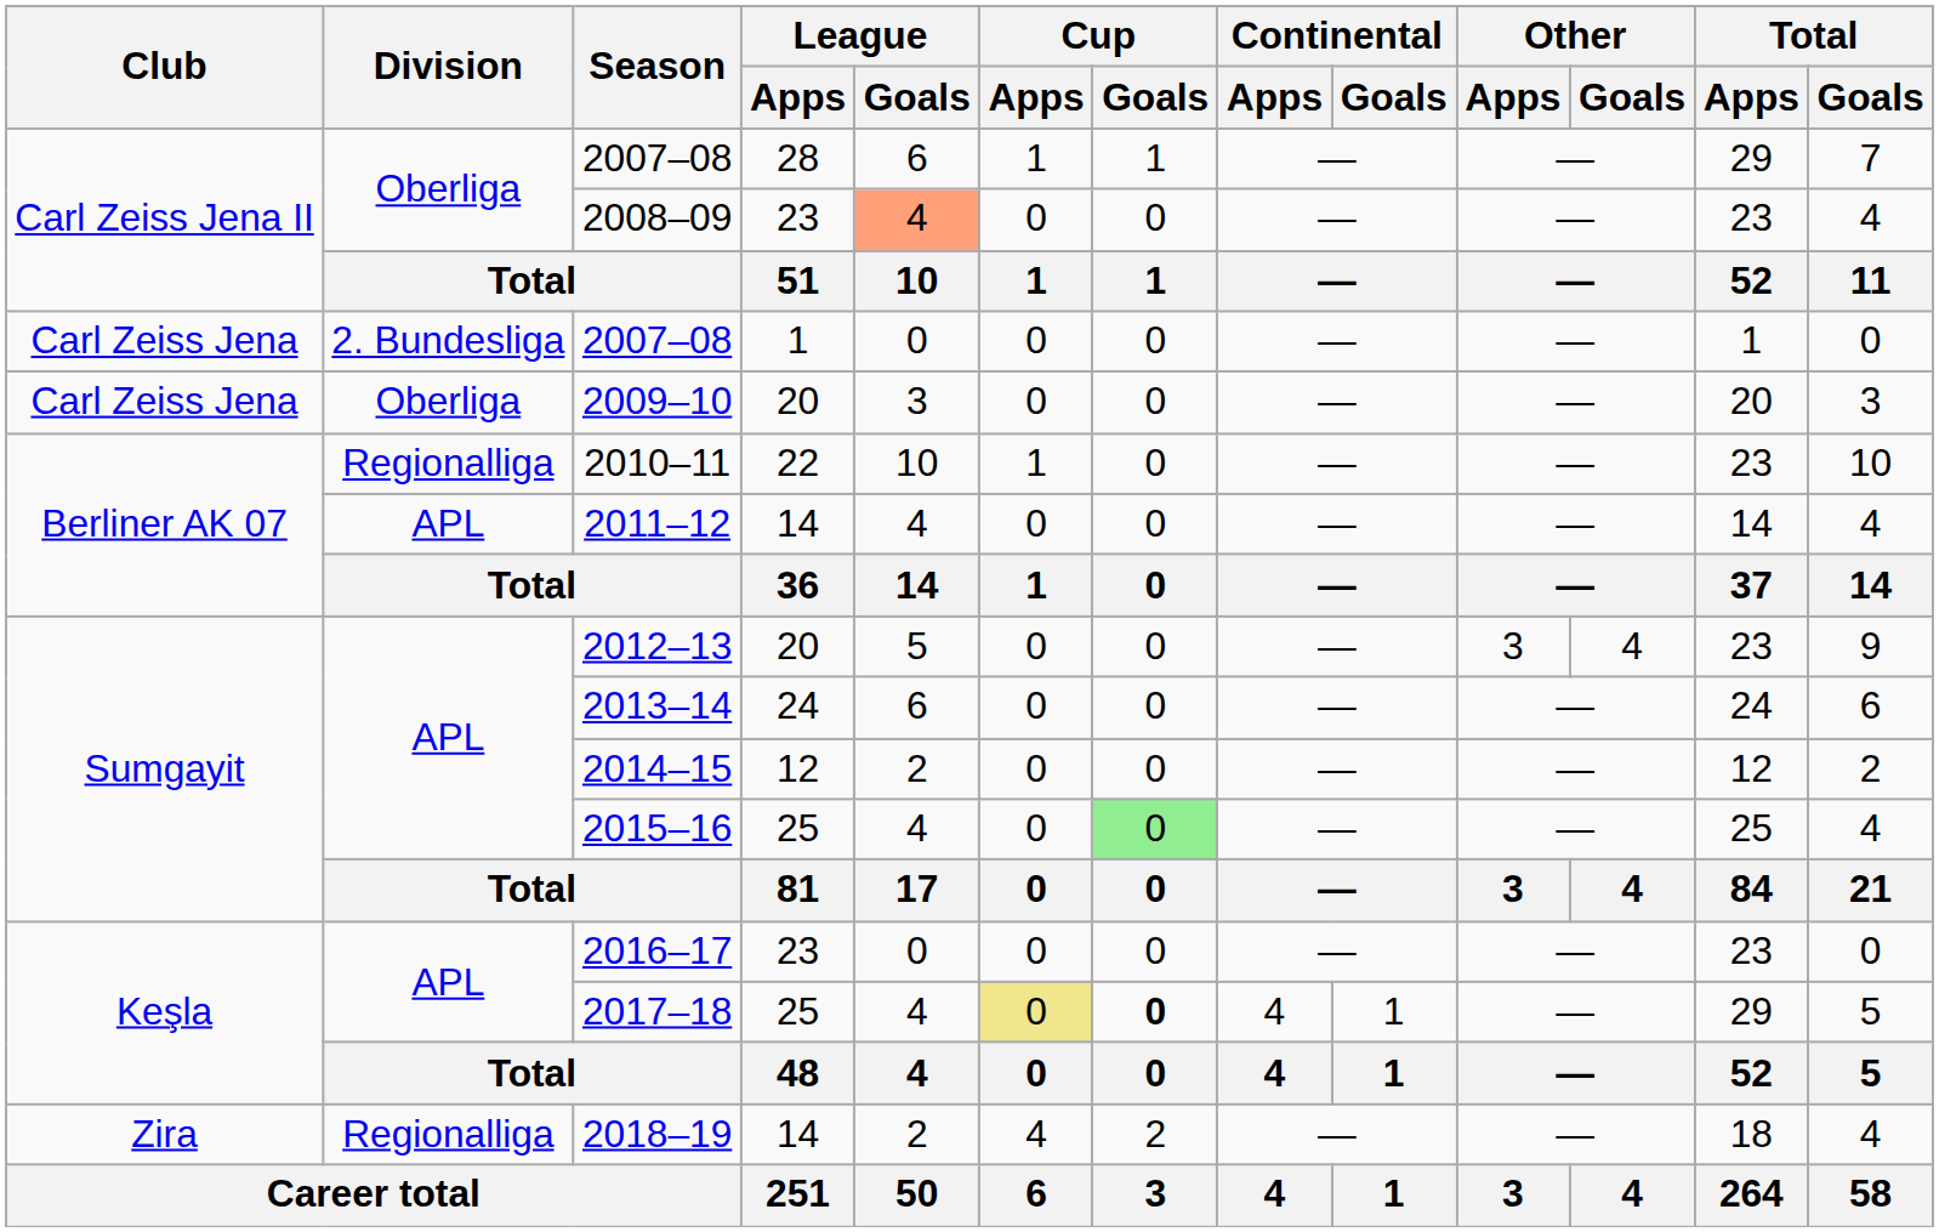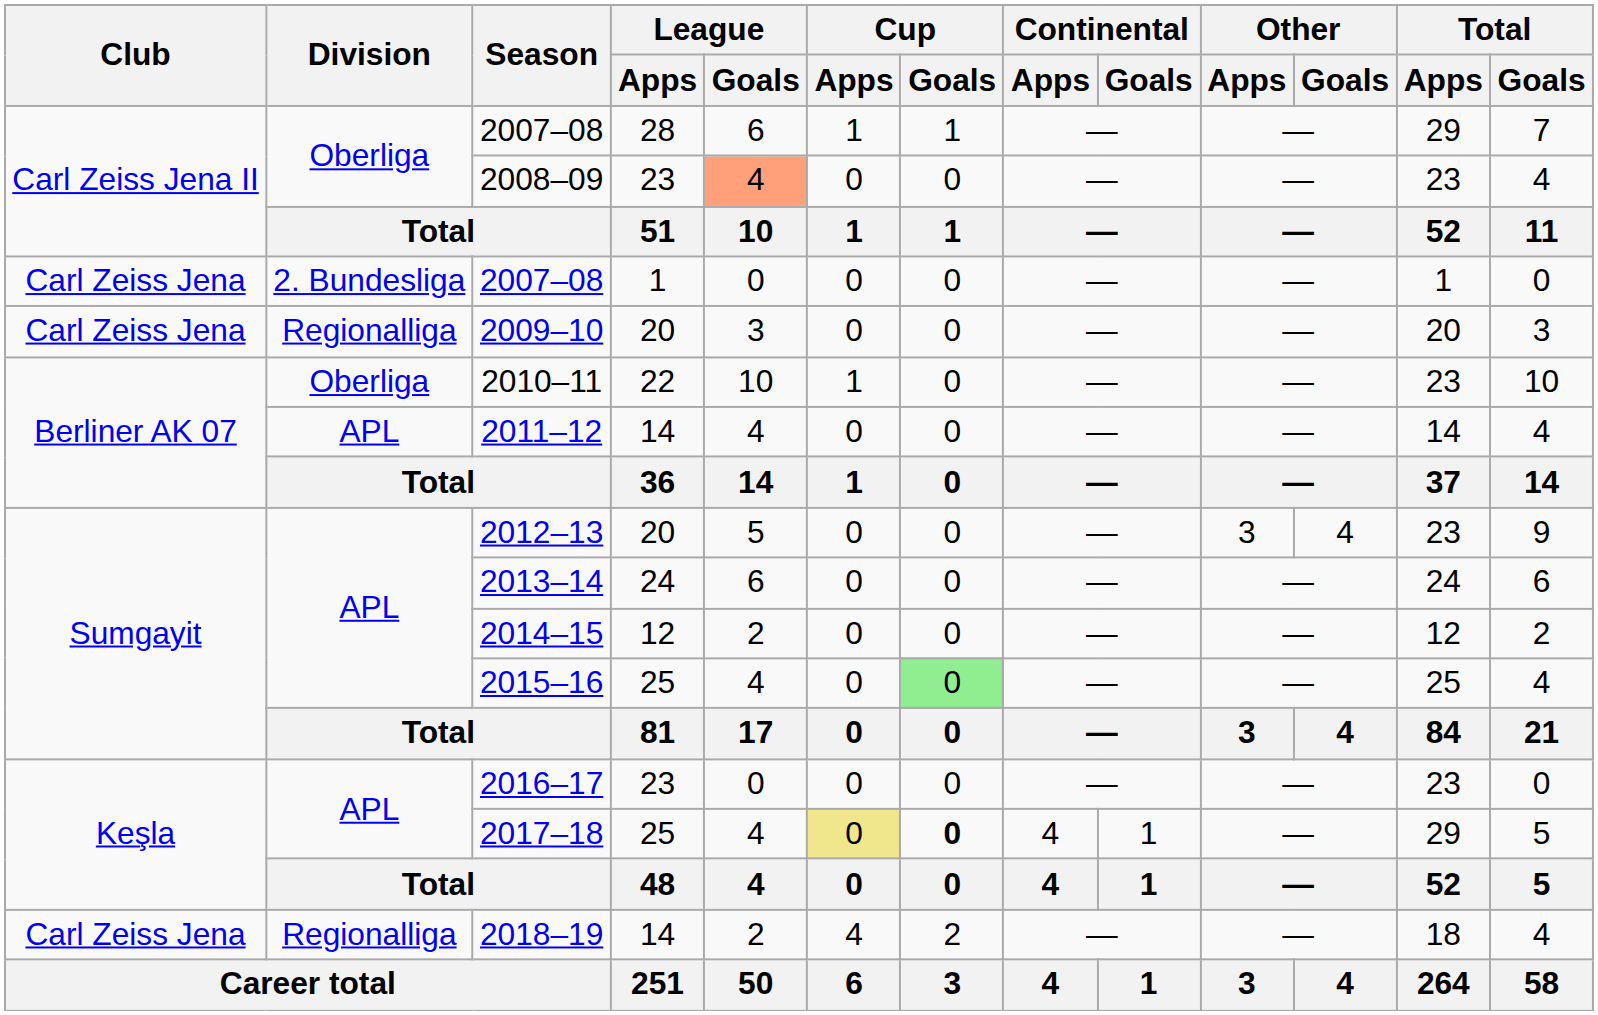 <table class="wikitable" style="text-align: center;">
 <tr>
 <th rowspan="2">Club</th>
 <th rowspan="2">Division</th>
 <th rowspan="2">Season</th>
 <th colspan="2">League</th>
 <th colspan="2">Cup</th>
 <th colspan="2">Continental</th>
 <th colspan="2">Other</th>
 <th colspan="2">Total</th>
 </tr>
 <tr>
 <th>Apps</th>
 <th>Goals</th>
 <th>Apps</th>
 <th>Goals</th>
 <th>Apps</th>
 <th>Goals</th>
 <th>Apps</th>
 <th>Goals</th>
 <th>Apps</th>
 <th>Goals</th>
 </tr>
 <tr>
 <td rowspan="3"><a href='#'>Carl Zeiss Jena II</a></td>
 <td rowspan="2"><a href='#'>Oberliga</a></td>
 <td>2007–08</td>
 <td>28</td>
 <td>6</td>
 <td>1</td>
 <td>1</td>
 <td colspan=2>—</td>
 <td colspan=2>—</td>
 <td>29</td>
 <td>7</td>
 </tr>
 <tr>
 <td>2008–09</td>
 <td>23</td>
 <td style="background: lightsalmon;">4</td>
 <td>0</td>
 <td>0</td>
 <td colspan=2>—</td>
 <td colspan=2>—</td>
 <td>23</td>
 <td>4</td>
 </tr>
 <tr>
 <th colspan=2>Total</th>
 <th>51</th>
 <th>10</th>
 <th>1</th>
 <th>1</th>
 <th colspan=2>—</th>
 <th colspan=2>—</th>
 <th>52</th>
 <th>11</th>
 </tr>
 <tr>
 <td rowspan="1"><a href='#'>Carl Zeiss Jena</a></td>
 <td rowspan="1"><a href='#'>2. Bundesliga</a></td>
 <td><a href='#'>2007–08</a></td>
 <td>1</td>
 <td>0</td>
 <td>0</td>
 <td>0</td>
 <td colspan=2>—</td>
 <td colspan=2>—</td>
 <td>1</td>
 <td>0</td>
 </tr>
 <tr>
 <td rowspan="1"><a href='#'>Carl Zeiss Jena</a></td>
-<td rowspan="1"><a href='#'>Oberliga</a></td>
+<td rowspan="1"><a href='#'>Regionalliga</a></td>
 <td><a href='#'>2009–10</a></td>
 <td>20</td>
 <td>3</td>
 <td>0</td>
 <td>0</td>
 <td colspan=2>—</td>
 <td colspan=2>—</td>
 <td>20</td>
 <td>3</td>
 </tr>
 <tr>
 <td rowspan="3"><a href='#'>Berliner AK 07</a></td>
-<td rowspan="1"><a href='#'>Regionalliga</a></td>
+<td rowspan="1"><a href='#'>Oberliga</a></td>
 <td>2010–11</td>
 <td>22</td>
 <td>10</td>
 <td>1</td>
 <td>0</td>
 <td colspan=2>—</td>
 <td colspan=2>—</td>
 <td>23</td>
 <td>10</td>
 </tr>
 <tr>
 <td><a href='#'>APL</a></td>
 <td><a href='#'>2011–12</a></td>
 <td>14</td>
 <td>4</td>
 <td>0</td>
 <td>0</td>
 <td colspan=2>—</td>
 <td colspan=2>—</td>
 <td>14</td>
 <td>4</td>
 </tr>
 <tr>
 <th colspan=2>Total</th>
 <th>36</th>
 <th>14</th>
 <th>1</th>
 <th>0</th>
 <th colspan=2>—</th>
 <th colspan=2>—</th>
 <th>37</th>
 <th>14</th>
 </tr>
 <tr>
 <td rowspan="5"><a href='#'>Sumgayit</a></td>
 <td rowspan="4"><a href='#'>APL</a></td>
 <td><a href='#'>2012–13</a></td>
 <td>20</td>
 <td>5</td>
 <td>0</td>
 <td>0</td>
 <td colspan=2>—</td>
 <td>3</td>
 <td>4</td>
 <td>23</td>
 <td>9</td>
 </tr>
 <tr>
 <td><a href='#'>2013–14</a></td>
 <td>24</td>
 <td>6</td>
 <td>0</td>
 <td>0</td>
 <td colspan=2>—</td>
 <td colspan=2>—</td>
 <td>24</td>
 <td>6</td>
 </tr>
 <tr>
 <td><a href='#'>2014–15</a></td>
 <td>12</td>
 <td>2</td>
 <td>0</td>
 <td>0</td>
 <td colspan=2>—</td>
 <td colspan=2>—</td>
 <td>12</td>
 <td>2</td>
 </tr>
 <tr>
 <td><a href='#'>2015–16</a></td>
 <td>25</td>
 <td>4</td>
 <td>0</td>
 <td style="background: lightgreen;">0</td>
 <td colspan=2>—</td>
 <td colspan=2>—</td>
 <td>25</td>
 <td>4</td>
 </tr>
 <tr>
 <th colspan=2>Total</th>
 <th>81</th>
 <th>17</th>
 <th>0</th>
 <th>0</th>
 <th colspan=2>—</th>
 <th>3</th>
 <th>4</th>
 <th>84</th>
 <th>21</th>
 </tr>
 <tr>
 <td rowspan="3"><a href='#'>Keşla</a></td>
 <td rowspan="2"><a href='#'>APL</a></td>
 <td><a href='#'>2016–17</a></td>
 <td>23</td>
 <td>0</td>
 <td>0</td>
 <td>0</td>
 <td colspan=2>—</td>
 <td colspan=2>—</td>
 <td>23</td>
 <td>0</td>
 </tr>
 <tr>
 <td><a href='#'>2017–18</a></td>
 <td>25</td>
 <td>4</td>
 <td style="background: khaki;">0</td>
 <td><strong>0</strong></td>
 <td>4</td>
 <td>1</td>
 <td colspan=2>—</td>
 <td>29</td>
 <td>5</td>
 </tr>
 <tr>
 <th colspan=2>Total</th>
 <th>48</th>
 <th>4</th>
 <th>0</th>
 <th>0</th>
 <th>4</th>
 <th>1</th>
 <th colspan=2>—</th>
 <th>52</th>
 <th>5</th>
 </tr>
 <tr>
-<td><a href='#'>Zira</a></td>
+<td rowspan="1"><a href='#'>Carl Zeiss Jena</a></td>
 <td rowspan="1"><a href='#'>Regionalliga</a></td>
 <td><a href='#'>2018–19</a></td>
 <td>14</td>
 <td>2</td>
 <td>4</td>
 <td>2</td>
 <td colspan=2>—</td>
 <td colspan=2>—</td>
 <td>18</td>
 <td>4</td>
 </tr>
 <tr>
 <th colspan=3>Career total</th>
 <th>251</th>
 <th>50</th>
 <th>6</th>
 <th>3</th>
 <th>4</th>
 <th>1</th>
 <th>3</th>
 <th>4</th>
 <th>264</th>
 <th>58</th>
 </tr>
 </table>
